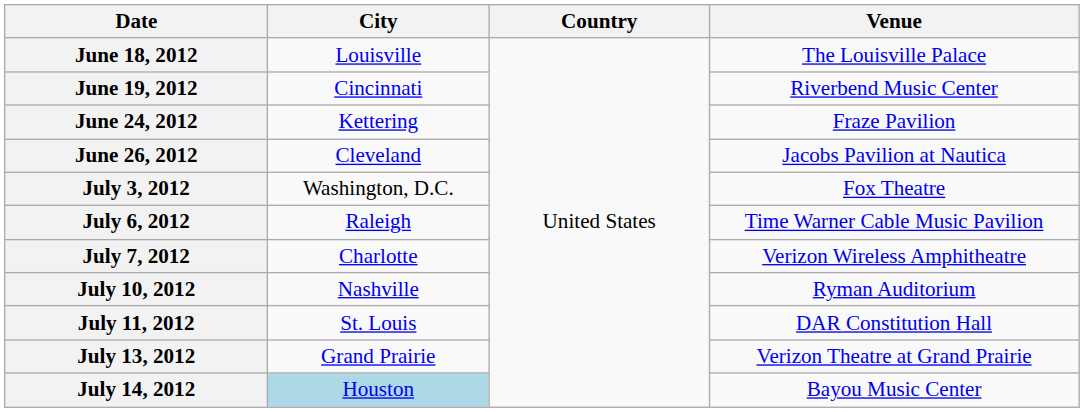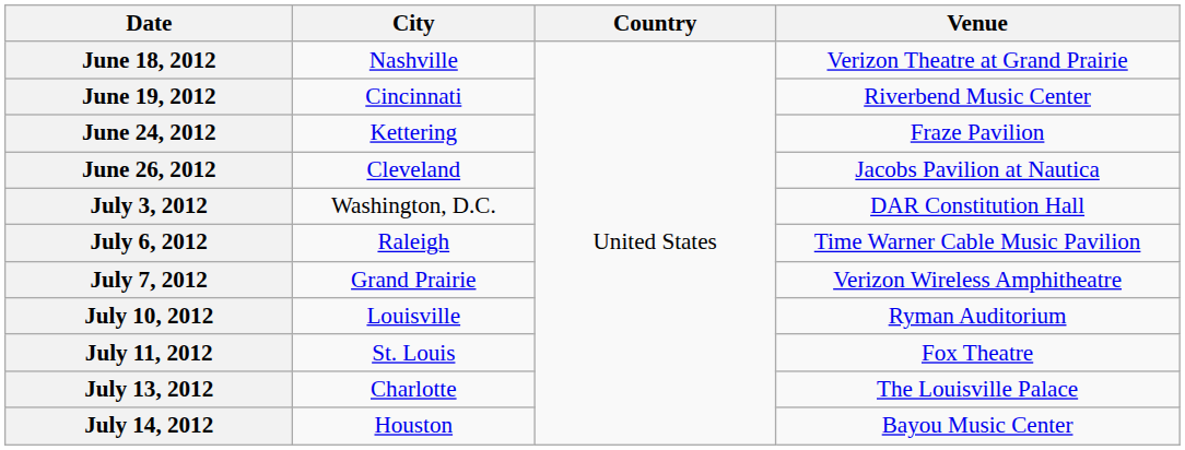 <table class="wikitable plainrowheaders" style="text-align:center;">
 <tr>
 <th scope="col" style="width:12em;">Date</th>
 <th scope="col" style="width:10em;">City</th>
 <th scope="col" style="width:10em;">Country</th>
 <th scope="col" style="width:17em;">Venue</th>
 </tr>
 <tr>
 <th scope="row" style="text-align:center">June 18, 2012</th>
-<td><a href='#'>Louisville</a></td>
+<td><a href='#'>Nashville</a></td>
 <td rowspan="11">United States</td>
-<td><a href='#'>The Louisville Palace</a></td>
+<td><a href='#'>Verizon Theatre at Grand Prairie</a></td>
 </tr>
 <tr>
 <th scope="row" style="text-align:center">June 19, 2012</th>
 <td><a href='#'>Cincinnati</a></td>
 <td><a href='#'>Riverbend Music Center</a></td>
 </tr>
 <tr>
 <th scope="row" style="text-align:center">June 24, 2012</th>
 <td><a href='#'>Kettering</a></td>
 <td><a href='#'>Fraze Pavilion</a></td>
 </tr>
 <tr>
 <th scope="row" style="text-align:center">June 26, 2012</th>
 <td><a href='#'>Cleveland</a></td>
 <td><a href='#'>Jacobs Pavilion at Nautica</a></td>
 </tr>
 <tr>
 <th scope="row" style="text-align:center">July 3, 2012</th>
 <td>Washington, D.C.</td>
-<td><a href='#'>Fox Theatre</a></td>
+<td><a href='#'>DAR Constitution Hall</a></td>
 </tr>
 <tr>
 <th scope="row" style="text-align:center">July 6, 2012</th>
 <td><a href='#'>Raleigh</a></td>
 <td><a href='#'>Time Warner Cable Music Pavilion</a></td>
 </tr>
 <tr>
 <th scope="row" style="text-align:center">July 7, 2012</th>
-<td><a href='#'>Charlotte</a></td>
+<td><a href='#'>Grand Prairie</a></td>
 <td><a href='#'>Verizon Wireless Amphitheatre</a></td>
 </tr>
 <tr>
 <th scope="row" style="text-align:center">July 10, 2012</th>
-<td><a href='#'>Nashville</a></td>
+<td><a href='#'>Louisville</a></td>
 <td><a href='#'>Ryman Auditorium</a></td>
 </tr>
 <tr>
 <th scope="row" style="text-align:center">July 11, 2012</th>
 <td><a href='#'>St. Louis</a></td>
-<td><a href='#'>DAR Constitution Hall</a></td>
+<td><a href='#'>Fox Theatre</a></td>
 </tr>
 <tr>
 <th scope="row" style="text-align:center">July 13, 2012</th>
-<td><a href='#'>Grand Prairie</a></td>
-<td><a href='#'>Verizon Theatre at Grand Prairie</a></td>
+<td><a href='#'>Charlotte</a></td>
+<td><a href='#'>The Louisville Palace</a></td>
 </tr>
 <tr>
 <th scope="row" style="text-align:center">July 14, 2012</th>
-<td style="background: lightblue;"><a href='#'>Houston</a></td>
+<td><a href='#'>Houston</a></td>
 <td><a href='#'>Bayou Music Center</a></td>
 </tr>
 </table>
